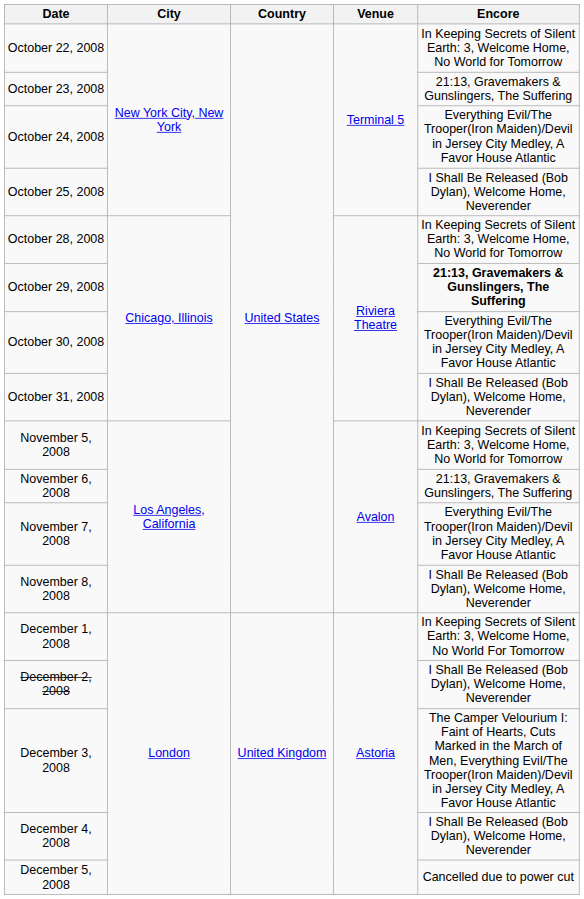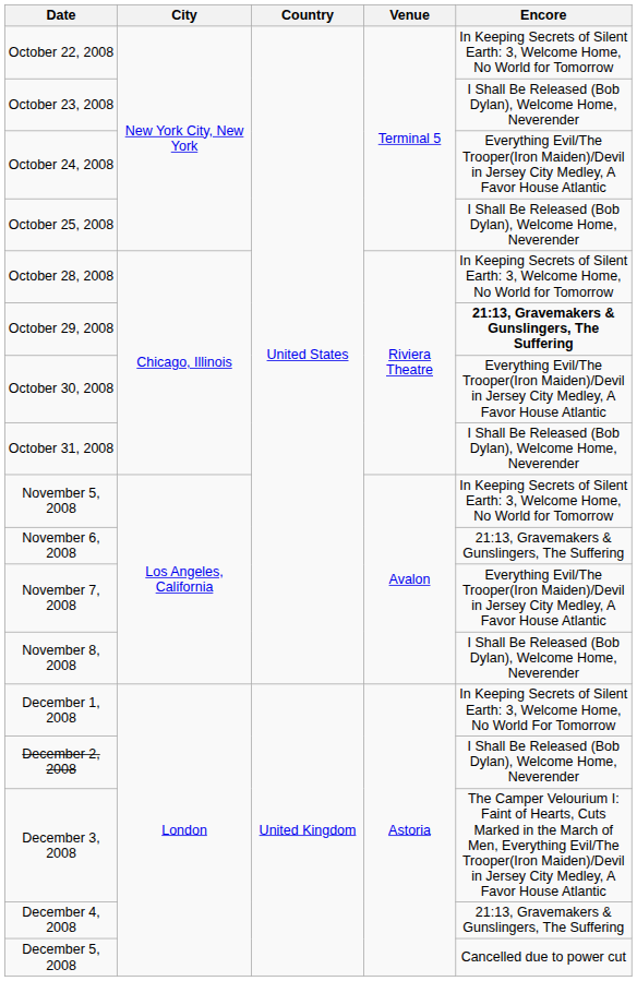 <table class="wikitable" style="text-align:center;">
 <tr>
 <th width="125">Date</th>
 <th width="150">City</th>
 <th width="125">Country</th>
 <th width="100">Venue</th>
 <th width="200">Encore</th>
 </tr>
 <tr>
 <td>October 22, 2008</td>
 <td rowspan="4"><a href='#'>New York City, New York</a></td>
 <td rowspan="12"><a href='#'>United States</a></td>
 <td rowspan="4"><a href='#'>Terminal 5</a></td>
 <td>In Keeping Secrets of Silent Earth: 3, Welcome Home, No World for Tomorrow</td>
 </tr>
 <tr>
 <td>October 23, 2008</td>
-<td>21:13, Gravemakers & Gunslingers, The Suffering</td>
+<td>I Shall Be Released (Bob Dylan), Welcome Home, Neverender</td>
 </tr>
 <tr>
 <td>October 24, 2008</td>
 <td>Everything Evil/The Trooper(Iron Maiden)/Devil in Jersey City Medley, A Favor House Atlantic</td>
 </tr>
 <tr>
 <td>October 25, 2008</td>
 <td>I Shall Be Released (Bob Dylan), Welcome Home, Neverender</td>
 </tr>
 <tr>
 <td>October 28, 2008</td>
 <td rowspan="4"><a href='#'>Chicago, Illinois</a></td>
 <td rowspan="4"><a href='#'>Riviera Theatre</a></td>
 <td>In Keeping Secrets of Silent Earth: 3, Welcome Home, No World for Tomorrow</td>
 </tr>
 <tr>
 <td>October 29, 2008</td>
 <td><strong>21:13, Gravemakers & Gunslingers, The Suffering</strong></td>
 </tr>
 <tr>
 <td>October 30, 2008</td>
 <td>Everything Evil/The Trooper(Iron Maiden)/Devil in Jersey City Medley, A Favor House Atlantic</td>
 </tr>
 <tr>
 <td>October 31, 2008</td>
 <td>I Shall Be Released (Bob Dylan), Welcome Home, Neverender</td>
 </tr>
 <tr>
 <td>November 5, 2008</td>
 <td rowspan="4"><a href='#'>Los Angeles, California</a></td>
 <td rowspan="4"><a href='#'>Avalon</a></td>
 <td>In Keeping Secrets of Silent Earth: 3, Welcome Home, No World for Tomorrow</td>
 </tr>
 <tr>
 <td>November 6, 2008</td>
 <td>21:13, Gravemakers & Gunslingers, The Suffering</td>
 </tr>
 <tr>
 <td>November 7, 2008</td>
 <td>Everything Evil/The Trooper(Iron Maiden)/Devil in Jersey City Medley, A Favor House Atlantic</td>
 </tr>
 <tr>
 <td>November 8, 2008</td>
 <td>I Shall Be Released (Bob Dylan), Welcome Home, Neverender</td>
 </tr>
 <tr>
 <td>December 1, 2008</td>
 <td rowspan="5"><a href='#'>London</a></td>
 <td rowspan="5"><a href='#'>United Kingdom</a></td>
 <td rowspan="5"><a href='#'>Astoria</a></td>
 <td>In Keeping Secrets of Silent Earth: 3, Welcome Home, No World For Tomorrow</td>
 </tr>
 <tr>
 <td><s>December 2, 2008</s></td>
 <td>I Shall Be Released (Bob Dylan), Welcome Home, Neverender</td>
 </tr>
 <tr>
 <td>December 3, 2008</td>
 <td>The Camper Velourium I: Faint of Hearts, Cuts Marked in the March of Men, Everything Evil/The Trooper(Iron Maiden)/Devil in Jersey City Medley, A Favor House Atlantic</td>
 </tr>
 <tr>
 <td>December 4, 2008</td>
-<td>I Shall Be Released (Bob Dylan), Welcome Home, Neverender</td>
+<td>21:13, Gravemakers & Gunslingers, The Suffering</td>
 </tr>
 <tr>
 <td>December 5, 2008</td>
 <td>Cancelled due to power cut</td>
 </tr>
 </table>
